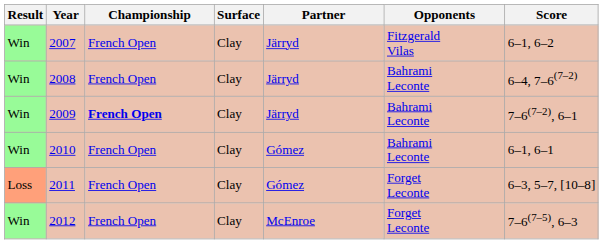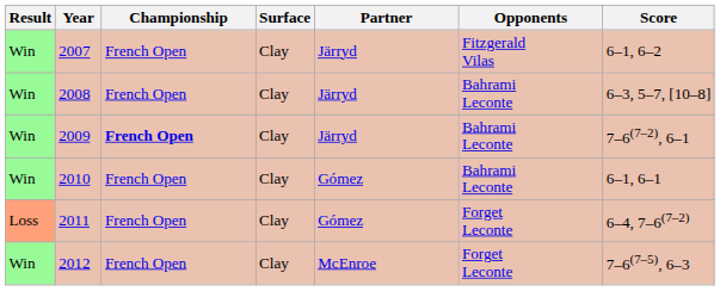 <table class="sortable wikitable">
 <tr>
 <th style=width:40px>Result</th>
 <th style=width:40px>Year</th>
 <th style=width:150px>Championship</th>
 <th>Surface</th>
 <th style=width:140px>Partner</th>
 <th style=width:140px>Opponents</th>
 <th class=unsortable>Score</th>
 </tr>
 <tr bgcolor=#EBC2AF>
 <td style=background:#98fb98>Win</td>
 <td><a href='#'>2007</a></td>
 <td><a href='#'>French Open</a></td>
 <td>Clay</td>
 <td> <a href='#'>Järryd</a></td>
 <td> <a href='#'>Fitzgerald</a><br> <a href='#'>Vilas</a></td>
 <td>6–1, 6–2</td>
 </tr>
 <tr bgcolor=#EBC2AF>
 <td style=background:#98fb98>Win</td>
 <td><a href='#'>2008</a></td>
 <td><a href='#'>French Open</a></td>
 <td>Clay</td>
 <td> <a href='#'>Järryd</a></td>
 <td> <a href='#'>Bahrami</a><br> <a href='#'>Leconte</a></td>
-<td>6–4, 7–6<sup>(7–2)</sup></td>
+<td>6–3, 5–7, [10–8]</td>
 </tr>
 <tr bgcolor=#EBC2AF>
 <td style=background:#98fb98>Win</td>
 <td><a href='#'>2009</a></td>
 <td><strong><a href='#'>French Open</a></strong></td>
 <td>Clay</td>
 <td> <a href='#'>Järryd</a></td>
 <td> <a href='#'>Bahrami</a><br> <a href='#'>Leconte</a></td>
 <td>7–6<sup>(7–2)</sup>, 6–1</td>
 </tr>
 <tr bgcolor=#EBC2AF>
 <td style=background:#98fb98>Win</td>
 <td><a href='#'>2010</a></td>
 <td><a href='#'>French Open</a></td>
 <td>Clay</td>
 <td> <a href='#'>Gómez</a></td>
 <td> <a href='#'>Bahrami</a><br> <a href='#'>Leconte</a></td>
 <td>6–1, 6–1</td>
 </tr>
 <tr bgcolor=#EBC2AF>
 <td style=background:#ffa07a>Loss</td>
 <td><a href='#'>2011</a></td>
 <td><a href='#'>French Open</a></td>
 <td>Clay</td>
 <td> <a href='#'>Gómez</a></td>
 <td> <a href='#'>Forget</a><br> <a href='#'>Leconte</a></td>
-<td>6–3, 5–7, [10–8]</td>
+<td>6–4, 7–6<sup>(7–2)</sup></td>
 </tr>
 <tr bgcolor=#EBC2AF>
 <td style=background:#98fb98>Win</td>
 <td><a href='#'>2012</a></td>
 <td><a href='#'>French Open</a></td>
 <td>Clay</td>
 <td> <a href='#'>McEnroe</a></td>
 <td> <a href='#'>Forget</a><br> <a href='#'>Leconte</a></td>
 <td>7–6<sup>(7–5)</sup>, 6–3</td>
 </tr>
 </table>
